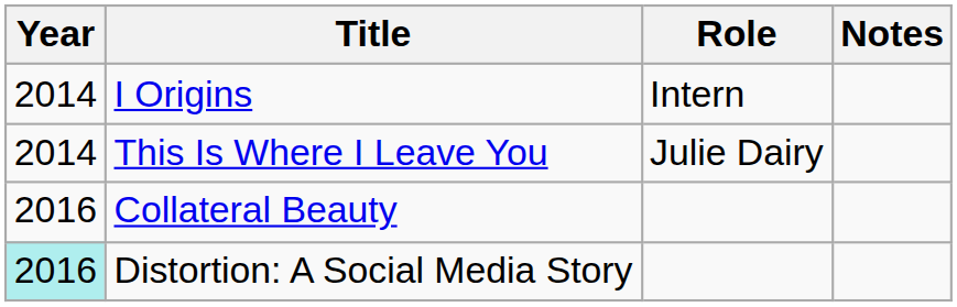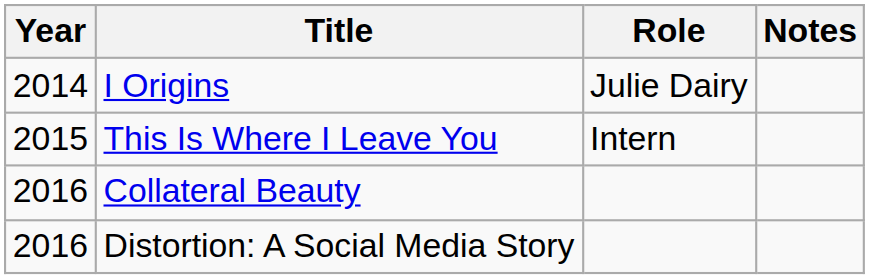 <table class="wikitable">
 <tr>
 <th>Year</th>
 <th>Title</th>
 <th>Role</th>
 <th>Notes</th>
 </tr>
 <tr>
 <td>2014</td>
 <td><a href='#'>I Origins</a></td>
-<td>Intern</td>
+<td>Julie Dairy</td>
 <td></td>
 </tr>
 <tr>
-<td>2014</td>
+<td>2015</td>
 <td><a href='#'>This Is Where I Leave You</a></td>
-<td>Julie Dairy</td>
+<td>Intern</td>
 <td></td>
 </tr>
 <tr>
 <td>2016</td>
 <td><a href='#'>Collateral Beauty</a></td>
 <td></td>
 <td></td>
 </tr>
 <tr>
-<td style="background: paleturquoise;">2016</td>
+<td>2016</td>
 <td>Distortion: A Social Media Story</td>
 <td></td>
 <td></td>
 </tr>
 </table>
